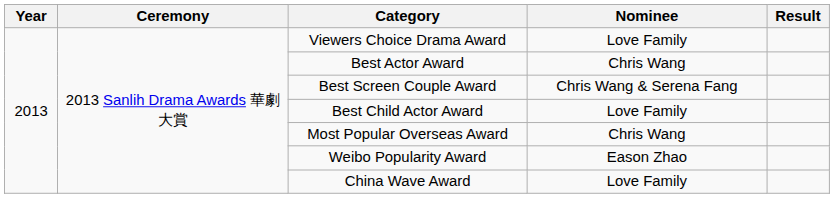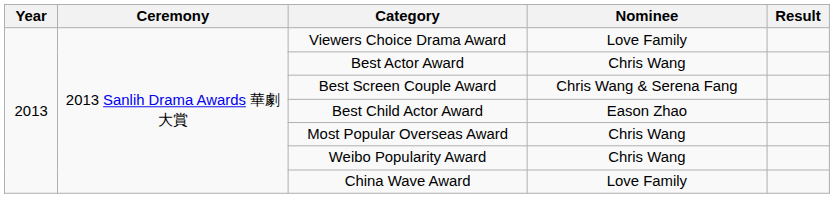 <table class="wikitable">
 <tr>
 <th style="width:50px;">Year</th>
 <th style="width:240px;">Ceremony</th>
 <th style="width:250px;">Category</th>
 <th style="width:250px;">Nominee</th>
 <th style="width:60px;">Result</th>
 </tr>
 <tr>
 <td align="center" rowspan=7>2013</td>
 <td align="center" rowspan=7>2013 <a href='#'>Sanlih Drama Awards</a> 華劇大賞</td>
 <td align="center">Viewers Choice Drama Award</td>
 <td align="center">Love Family</td>
 <td></td>
 </tr>
 <tr>
 <td align="center">Best Actor Award</td>
 <td align="center">Chris Wang</td>
 <td></td>
 </tr>
 <tr>
 <td align="center">Best Screen Couple Award</td>
 <td align="center">Chris Wang & Serena Fang</td>
 <td></td>
 </tr>
 <tr>
 <td align="center">Best Child Actor Award</td>
-<td align="center">Love Family</td>
+<td align="center">Eason Zhao</td>
 <td></td>
 </tr>
 <tr>
 <td align="center">Most Popular Overseas Award</td>
 <td align="center">Chris Wang</td>
 <td></td>
 </tr>
 <tr>
 <td align="center">Weibo Popularity Award</td>
-<td align="center">Eason Zhao</td>
+<td align="center">Chris Wang</td>
 <td></td>
 </tr>
 <tr>
 <td align="center">China Wave Award</td>
 <td align="center">Love Family</td>
 <td></td>
 </tr>
 </table>
